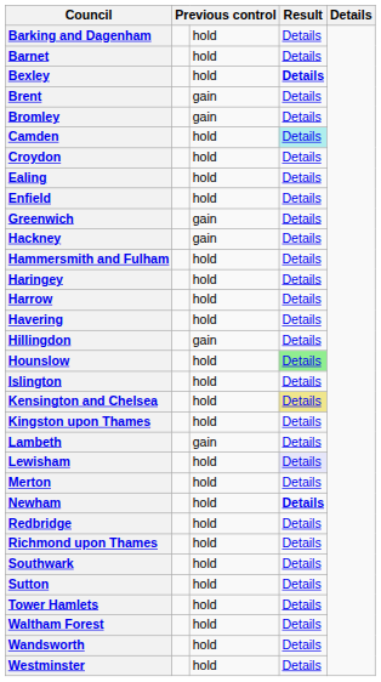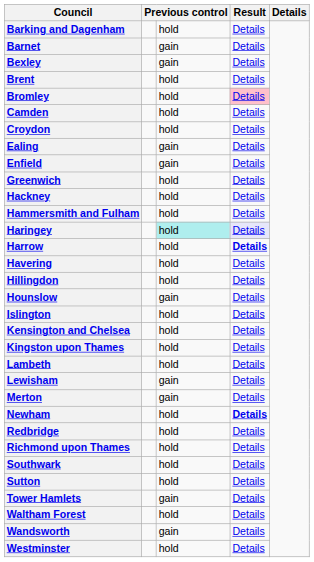 <table class="wikitable sortable" border="1">
 <tr>
 <th scope="col">Council</th>
 <th colspan=2>Previous control</th>
 <th colspan=2>Result</th>
 <th class="unsortable" scope="col">Details</th>
 </tr>
 <tr>
 <th scope="row" style="text-align: left;"><a href='#'>Barking and Dagenham</a></th>
 <td></td>
 <td> hold</td>
 <td><a href='#'>Details</a></td>
 </tr>
 <tr>
 <th scope="row" style="text-align: left;"><a href='#'>Barnet</a></th>
 <td></td>
-<td> hold</td>
+<td> gain</td>
 <td><a href='#'>Details</a></td>
 </tr>
 <tr>
 <th scope="row" style="text-align: left;"><a href='#'>Bexley</a></th>
 <td></td>
-<td> hold</td>
-<td><strong><a href='#'>Details</a></strong></td>
+<td> gain</td>
+<td><a href='#'>Details</a></td>
 </tr>
 <tr>
 <th scope="row" style="text-align: left;"><a href='#'>Brent</a></th>
 <td></td>
-<td> gain</td>
+<td> hold</td>
 <td><a href='#'>Details</a></td>
 </tr>
 <tr>
 <th scope="row" style="text-align: left;"><a href='#'>Bromley</a></th>
 <td></td>
-<td> gain</td>
-<td><a href='#'>Details</a></td>
+<td> hold</td>
+<td style="background: pink;"><a href='#'>Details</a></td>
 </tr>
 <tr>
 <th scope="row" style="text-align: left;"><a href='#'>Camden</a></th>
 <td></td>
 <td> hold</td>
-<td style="background: paleturquoise;"><a href='#'>Details</a></td>
+<td><a href='#'>Details</a></td>
 </tr>
 <tr>
 <th scope="row" style="text-align: left;"><a href='#'>Croydon</a></th>
 <td></td>
 <td> hold</td>
 <td><a href='#'>Details</a></td>
 </tr>
 <tr>
 <th scope="row" style="text-align: left;"><a href='#'>Ealing</a></th>
 <td></td>
-<td> hold</td>
+<td> gain</td>
 <td><a href='#'>Details</a></td>
 </tr>
 <tr>
 <th scope="row" style="text-align: left;"><a href='#'>Enfield</a></th>
 <td></td>
-<td> hold</td>
+<td> gain</td>
 <td><a href='#'>Details</a></td>
 </tr>
 <tr>
 <th scope="row" style="text-align: left;"><a href='#'>Greenwich</a></th>
 <td></td>
-<td> gain</td>
+<td> hold</td>
 <td><a href='#'>Details</a></td>
 </tr>
 <tr>
 <th scope="row" style="text-align: left;"><a href='#'>Hackney</a></th>
 <td></td>
-<td> gain</td>
+<td> hold</td>
 <td><a href='#'>Details</a></td>
 </tr>
 <tr>
 <th scope="row" style="text-align: left;"><a href='#'>Hammersmith and Fulham</a></th>
 <td></td>
 <td> hold</td>
 <td><a href='#'>Details</a></td>
 </tr>
 <tr>
 <th scope="row" style="text-align: left;"><a href='#'>Haringey</a></th>
 <td></td>
-<td> hold</td>
-<td><a href='#'>Details</a></td>
+<td style="background: paleturquoise;"> hold</td>
+<td style="background: lavender;"><a href='#'>Details</a></td>
 </tr>
 <tr>
 <th scope="row" style="text-align: left;"><a href='#'>Harrow</a></th>
 <td></td>
 <td> hold</td>
-<td><a href='#'>Details</a></td>
+<td><strong><a href='#'>Details</a></strong></td>
 </tr>
 <tr>
 <th scope="row" style="text-align: left;"><a href='#'>Havering</a></th>
 <td></td>
 <td> hold</td>
 <td><a href='#'>Details</a></td>
 </tr>
 <tr>
 <th scope="row" style="text-align: left;"><a href='#'>Hillingdon</a></th>
 <td></td>
-<td> gain</td>
+<td> hold</td>
 <td><a href='#'>Details</a></td>
 </tr>
 <tr>
 <th scope="row" style="text-align: left;"><a href='#'>Hounslow</a></th>
 <td></td>
-<td> hold</td>
-<td style="background: lightgreen;"><a href='#'>Details</a></td>
+<td> gain</td>
+<td><a href='#'>Details</a></td>
 </tr>
 <tr>
 <th scope="row" style="text-align: left;"><a href='#'>Islington</a></th>
 <td></td>
 <td> hold</td>
 <td><a href='#'>Details</a></td>
 </tr>
 <tr>
 <th scope="row" style="text-align: left;"><a href='#'>Kensington and Chelsea</a></th>
 <td></td>
 <td> hold</td>
-<td style="background: khaki;"><a href='#'>Details</a></td>
+<td><a href='#'>Details</a></td>
 </tr>
 <tr>
 <th scope="row" style="text-align: left;"><a href='#'>Kingston upon Thames</a></th>
 <td></td>
 <td> hold</td>
 <td><a href='#'>Details</a></td>
 </tr>
 <tr>
 <th scope="row" style="text-align: left;"><a href='#'>Lambeth</a></th>
 <td></td>
-<td> gain</td>
+<td> hold</td>
 <td><a href='#'>Details</a></td>
 </tr>
 <tr>
 <th scope="row" style="text-align: left;"><a href='#'>Lewisham</a></th>
 <td></td>
-<td> hold</td>
-<td style="background: lavender;"><a href='#'>Details</a></td>
+<td> gain</td>
+<td><a href='#'>Details</a></td>
 </tr>
 <tr>
 <th scope="row" style="text-align: left;"><a href='#'>Merton</a></th>
 <td></td>
-<td> hold</td>
+<td> gain</td>
 <td><a href='#'>Details</a></td>
 </tr>
 <tr>
 <th scope="row" style="text-align: left;"><a href='#'>Newham</a></th>
 <td></td>
 <td> hold</td>
 <td><strong><a href='#'>Details</a></strong></td>
 </tr>
 <tr>
 <th scope="row" style="text-align: left;"><a href='#'>Redbridge</a></th>
 <td></td>
 <td> hold</td>
 <td><a href='#'>Details</a></td>
 </tr>
 <tr>
 <th scope="row" style="text-align: left;"><a href='#'>Richmond upon Thames</a></th>
 <td></td>
 <td> hold</td>
 <td><a href='#'>Details</a></td>
 </tr>
 <tr>
 <th scope="row" style="text-align: left;"><a href='#'>Southwark</a></th>
 <td></td>
 <td> hold</td>
 <td><a href='#'>Details</a></td>
 </tr>
 <tr>
 <th scope="row" style="text-align: left;"><a href='#'>Sutton</a></th>
 <td></td>
 <td> hold</td>
 <td><a href='#'>Details</a></td>
 </tr>
 <tr>
 <th scope="row" style="text-align: left;"><a href='#'>Tower Hamlets</a></th>
 <td></td>
-<td> hold</td>
+<td> gain</td>
 <td><a href='#'>Details</a></td>
 </tr>
 <tr>
 <th scope="row" style="text-align: left;"><a href='#'>Waltham Forest</a></th>
 <td></td>
 <td> hold</td>
 <td><a href='#'>Details</a></td>
 </tr>
 <tr>
 <th scope="row" style="text-align: left;"><a href='#'>Wandsworth</a></th>
 <td></td>
-<td> hold</td>
+<td> gain</td>
 <td><a href='#'>Details</a></td>
 </tr>
 <tr>
 <th scope="row" style="text-align: left;"><a href='#'>Westminster</a></th>
 <td></td>
 <td> hold</td>
 <td><a href='#'>Details</a></td>
 </tr>
 </table>
